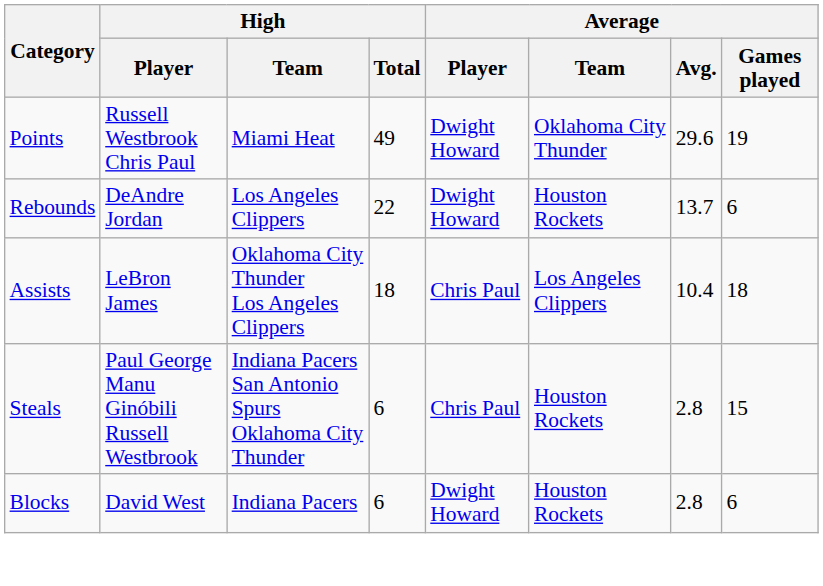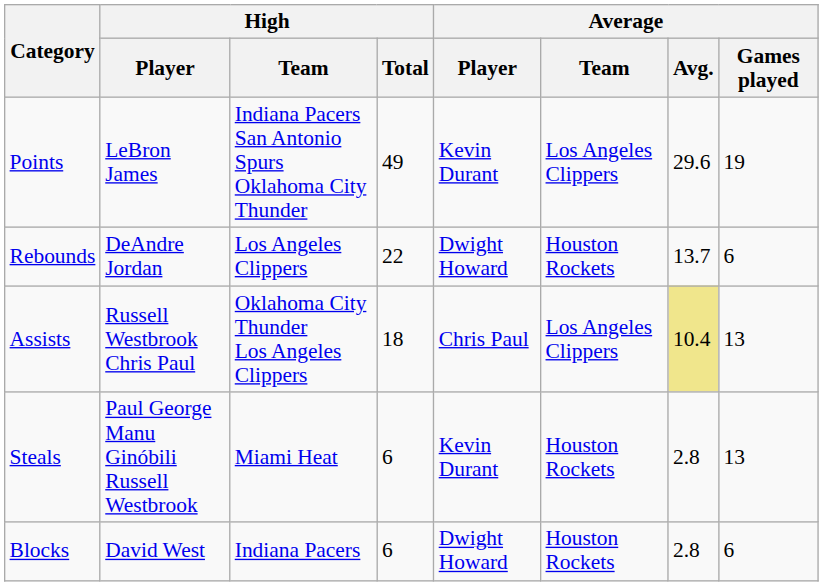 <table class=wikitable style="text-align:left;">
 <tr>
 <th rowspan=2>Category</th>
 <th colspan=3>High</th>
 <th colspan=4>Average</th>
 </tr>
 <tr>
 <th>Player</th>
 <th>Team</th>
 <th>Total</th>
 <th>Player</th>
 <th>Team</th>
 <th>Avg.</th>
 <th>Games played</th>
 </tr>
 <tr>
 <td><a href='#'>Points</a></td>
-<td><a href='#'>Russell Westbrook</a> <br> <a href='#'>Chris Paul</a></td>
-<td><a href='#'>Miami Heat</a></td>
+<td><a href='#'>LeBron James</a></td>
+<td><a href='#'>Indiana Pacers</a><br><a href='#'>San Antonio Spurs</a><br><a href='#'>Oklahoma City Thunder</a></td>
 <td>49</td>
-<td><a href='#'>Dwight Howard</a></td>
-<td><a href='#'>Oklahoma City Thunder</a></td>
+<td><a href='#'>Kevin Durant</a></td>
+<td><a href='#'>Los Angeles Clippers</a></td>
 <td>29.6</td>
 <td>19</td>
 </tr>
 <tr>
 <td><a href='#'>Rebounds</a></td>
 <td><a href='#'>DeAndre Jordan</a></td>
 <td><a href='#'>Los Angeles Clippers</a></td>
 <td>22</td>
 <td><a href='#'>Dwight Howard</a></td>
 <td><a href='#'>Houston Rockets</a></td>
 <td>13.7</td>
 <td>6</td>
 </tr>
 <tr>
 <td><a href='#'>Assists</a></td>
-<td><a href='#'>LeBron James</a></td>
+<td><a href='#'>Russell Westbrook</a> <br> <a href='#'>Chris Paul</a></td>
 <td><a href='#'>Oklahoma City Thunder</a> <br> <a href='#'>Los Angeles Clippers</a></td>
 <td>18</td>
 <td><a href='#'>Chris Paul</a></td>
 <td><a href='#'>Los Angeles Clippers</a></td>
-<td>10.4</td>
-<td>18</td>
+<td style="background: khaki;">10.4</td>
+<td>13</td>
 </tr>
 <tr>
 <td><a href='#'>Steals</a></td>
 <td><a href='#'>Paul George</a><br><a href='#'>Manu Ginóbili</a><br><a href='#'>Russell Westbrook</a></td>
-<td><a href='#'>Indiana Pacers</a><br><a href='#'>San Antonio Spurs</a><br><a href='#'>Oklahoma City Thunder</a></td>
+<td><a href='#'>Miami Heat</a></td>
 <td>6</td>
-<td><a href='#'>Chris Paul</a></td>
+<td><a href='#'>Kevin Durant</a></td>
 <td><a href='#'>Houston Rockets</a></td>
 <td>2.8</td>
-<td>15</td>
+<td>13</td>
 </tr>
 <tr>
 <td><a href='#'>Blocks</a></td>
 <td><a href='#'>David West</a></td>
 <td><a href='#'>Indiana Pacers</a></td>
 <td>6</td>
 <td><a href='#'>Dwight Howard</a></td>
 <td><a href='#'>Houston Rockets</a></td>
 <td>2.8</td>
 <td>6</td>
 </tr>
 </table>
